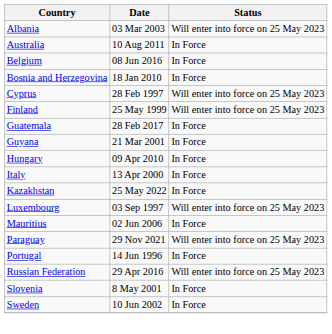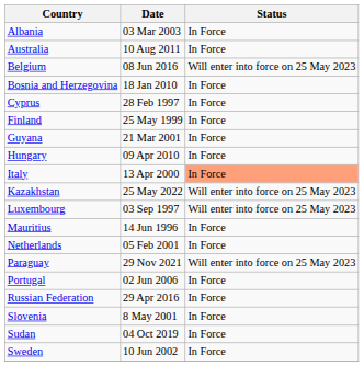 <table class="wikitable">
 <tr>
 <th>Country</th>
 <th>Date</th>
 <th>Status</th>
 </tr>
 <tr>
 <td><a href='#'>Albania</a></td>
 <td>03 Mar 2003</td>
-<td>Will enter into force on 25 May 2023</td>
+<td>In Force</td>
 </tr>
 <tr>
 <td><a href='#'>Australia</a></td>
 <td>10 Aug 2011</td>
 <td>In Force</td>
 </tr>
 <tr>
 <td><a href='#'>Belgium</a></td>
 <td>08 Jun 2016</td>
-<td>In Force</td>
+<td>Will enter into force on 25 May 2023</td>
 </tr>
 <tr>
 <td><a href='#'>Bosnia and Herzegovina</a></td>
 <td>18 Jan 2010</td>
 <td>In Force</td>
 </tr>
 <tr>
 <td><a href='#'>Cyprus</a></td>
 <td>28 Feb 1997</td>
-<td>Will enter into force on 25 May 2023</td>
+<td>In Force</td>
 </tr>
 <tr>
 <td><a href='#'>Finland</a></td>
 <td>25 May 1999</td>
-<td>Will enter into force on 25 May 2023</td>
-</tr>
-<tr>
-<td><a href='#'>Guatemala</a></td>
-<td>28 Feb 2017</td>
 <td>In Force</td>
 </tr>
 <tr>
 <td><a href='#'>Guyana</a></td>
 <td>21 Mar 2001</td>
 <td>In Force</td>
 </tr>
 <tr>
 <td><a href='#'>Hungary</a></td>
 <td>09 Apr 2010</td>
 <td>In Force</td>
 </tr>
 <tr>
 <td><a href='#'>Italy</a></td>
 <td>13 Apr 2000</td>
-<td>In Force</td>
+<td style="background: lightsalmon;">In Force</td>
 </tr>
 <tr>
 <td><a href='#'>Kazakhstan</a></td>
 <td>25 May 2022</td>
-<td>In Force</td>
+<td>Will enter into force on 25 May 2023</td>
 </tr>
 <tr>
 <td><a href='#'>Luxembourg</a></td>
 <td>03 Sep 1997</td>
 <td>Will enter into force on 25 May 2023</td>
 </tr>
 <tr>
 <td><a href='#'>Mauritius</a></td>
-<td>02 Jun 2006</td>
+<td>14 Jun 1996</td>
+<td>In Force</td>
+</tr>
+<tr>
+<td><a href='#'>Netherlands</a></td>
+<td>05 Feb 2001</td>
 <td>In Force</td>
 </tr>
 <tr>
 <td><a href='#'>Paraguay</a></td>
 <td>29 Nov 2021</td>
 <td>Will enter into force on 25 May 2023</td>
 </tr>
 <tr>
 <td><a href='#'>Portugal</a></td>
-<td>14 Jun 1996</td>
+<td>02 Jun 2006</td>
 <td>In Force</td>
 </tr>
 <tr>
 <td><a href='#'>Russian Federation</a></td>
 <td>29 Apr 2016</td>
-<td>Will enter into force on 25 May 2023</td>
+<td>In Force</td>
 </tr>
 <tr>
 <td><a href='#'>Slovenia</a></td>
 <td>8 May 2001</td>
+<td>In Force</td>
+</tr>
+<tr>
+<td><a href='#'>Sudan</a></td>
+<td>04 Oct 2019</td>
 <td>In Force</td>
 </tr>
 <tr>
 <td><a href='#'>Sweden</a></td>
 <td>10 Jun 2002</td>
 <td>In Force</td>
 </tr>
 <tr>
 </tr>
 </table>
